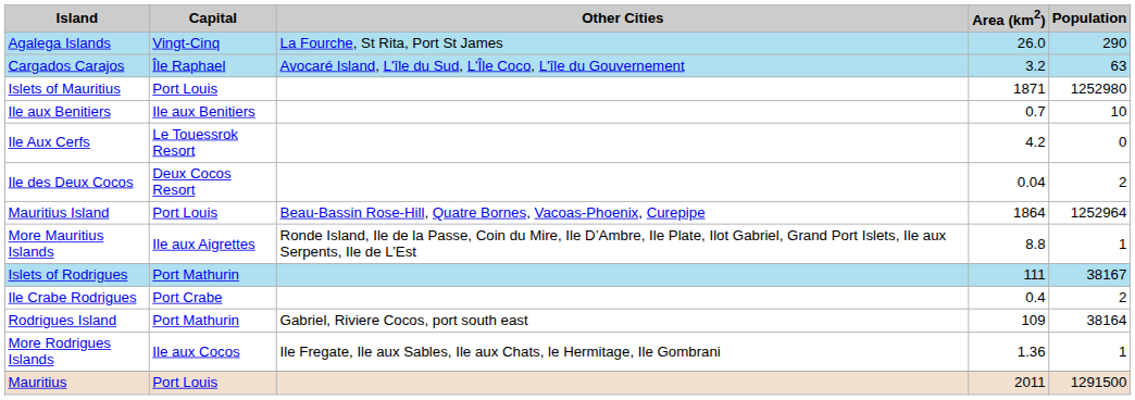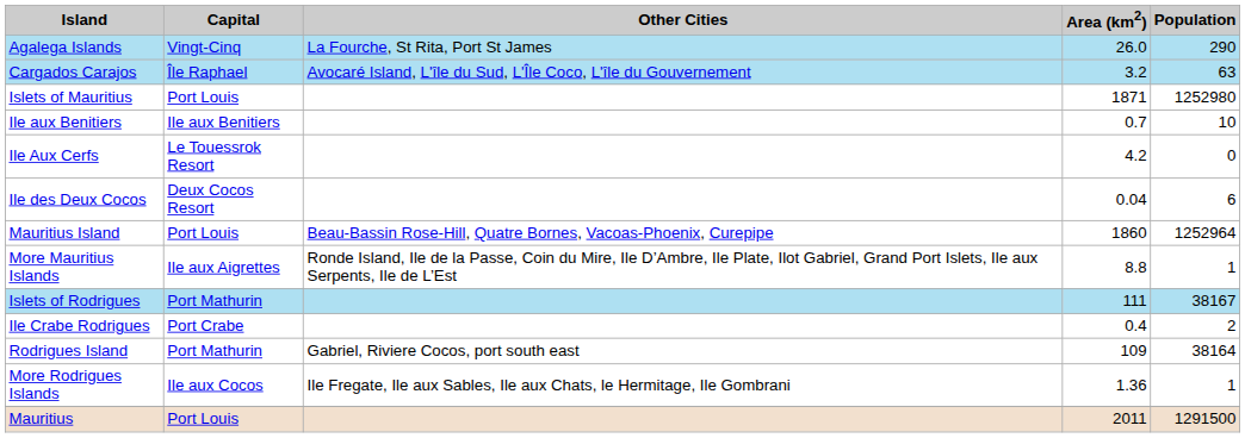 <table class="wikitable sortable">
 <tr>
 <th style="background: #CCC;" class="unsortable">Island</th>
 <th style="background: #CCC;" class="unsortable">Capital</th>
 <th style="background: #CCC;" class="unsortable">Other Cities</th>
 <th style="background: #CCC;">Area (km<sup>2</sup>)</th>
 <th style="background: #CCC;">Population</th>
 </tr>
 <tr style="background:#AEE0F2;">
 <td><a href='#'>Agalega Islands</a></td>
 <td><a href='#'>Vingt-Cinq</a></td>
 <td><a href='#'>La Fourche</a>, St Rita, Port St James</td>
 <td align="right">26.0</td>
 <td align="right">290</td>
 </tr>
 <tr style="background:#AEE0F2;">
 <td><a href='#'>Cargados Carajos</a></td>
 <td><a href='#'>Île Raphael</a></td>
 <td><a href='#'>Avocaré Island</a>, <a href='#'>L'île du Sud</a>, <a href='#'>L'Île Coco</a>, <a href='#'>L'île du Gouvernement</a></td>
 <td align="right">3.2</td>
 <td align="right">63</td>
 </tr>
 <tr style="background:#FFFFFF;">
 <td><a href='#'>Islets of Mauritius</a></td>
 <td><a href='#'>Port Louis</a></td>
 <td></td>
 <td align="right">1871</td>
 <td align="right">1252980</td>
 </tr>
 <tr style="background:#FFFFFF;">
 <td><a href='#'>Ile aux Benitiers</a></td>
 <td><a href='#'>Ile aux Benitiers</a></td>
 <td></td>
 <td align="right">0.7</td>
 <td align="right">10</td>
 </tr>
 <tr style="background:#FFFFFF;">
 <td><a href='#'>Ile Aux Cerfs</a></td>
 <td><a href='#'>Le Touessrok Resort</a></td>
 <td></td>
 <td align="right">4.2</td>
 <td align="right">0</td>
 </tr>
 <tr style="background:#FFFFFF;">
 <td><a href='#'>Ile des Deux Cocos</a></td>
 <td><a href='#'>Deux Cocos Resort</a></td>
 <td></td>
 <td align="right">0.04</td>
-<td align="right">2</td>
+<td align="right">6</td>
 </tr>
 <tr style="background:#FFFFFF;">
 <td><a href='#'>Mauritius Island</a></td>
 <td><a href='#'>Port Louis</a></td>
 <td><a href='#'>Beau-Bassin Rose-Hill</a>, <a href='#'>Quatre Bornes</a>, <a href='#'>Vacoas-Phoenix</a>, <a href='#'>Curepipe</a></td>
-<td align="right">1864</td>
+<td align="right">1860</td>
 <td align="right">1252964</td>
 </tr>
 <tr style="background:#FFFFFF;">
 <td><a href='#'>More Mauritius Islands</a></td>
 <td><a href='#'>Ile aux Aigrettes</a></td>
 <td>Ronde Island, Ile de la Passe, Coin du Mire, Ile D’Ambre, Ile Plate, Ilot Gabriel, Grand Port Islets, Ile aux Serpents, Ile de L’Est</td>
 <td align="right">8.8</td>
 <td align="right">1</td>
 </tr>
 <tr style="background:#AEE0F2;">
 <td><a href='#'>Islets of Rodrigues</a></td>
 <td><a href='#'>Port Mathurin</a></td>
 <td></td>
 <td align="right">111</td>
 <td align="right">38167</td>
 </tr>
 <tr style="background:#FFFFFF;">
 <td><a href='#'>Ile Crabe Rodrigues</a></td>
 <td><a href='#'>Port Crabe</a></td>
 <td></td>
 <td align="right">0.4</td>
 <td align="right">2</td>
 </tr>
 <tr style="background:#FFFFFF;">
 <td><a href='#'>Rodrigues Island</a></td>
 <td><a href='#'>Port Mathurin</a></td>
 <td>Gabriel, Riviere Cocos, port south east</td>
 <td align="right">109</td>
 <td align="right">38164</td>
 </tr>
 <tr style="background:#FFFFFF;">
 <td><a href='#'>More Rodrigues Islands</a></td>
 <td><a href='#'>Ile aux Cocos</a></td>
 <td>Ile Fregate, Ile aux Sables, Ile aux Chats, le Hermitage, Ile Gombrani</td>
 <td align="right">1.36</td>
 <td align="right">1</td>
 </tr>
 <tr>
 </tr>
 <tr style="background:#F2E0CE;" class="sortbottom" |>
 <td><a href='#'>Mauritius</a></td>
 <td><a href='#'>Port Louis</a></td>
 <td></td>
 <td align="right">2011</td>
 <td align="right">1291500</td>
 </tr>
 </table>
